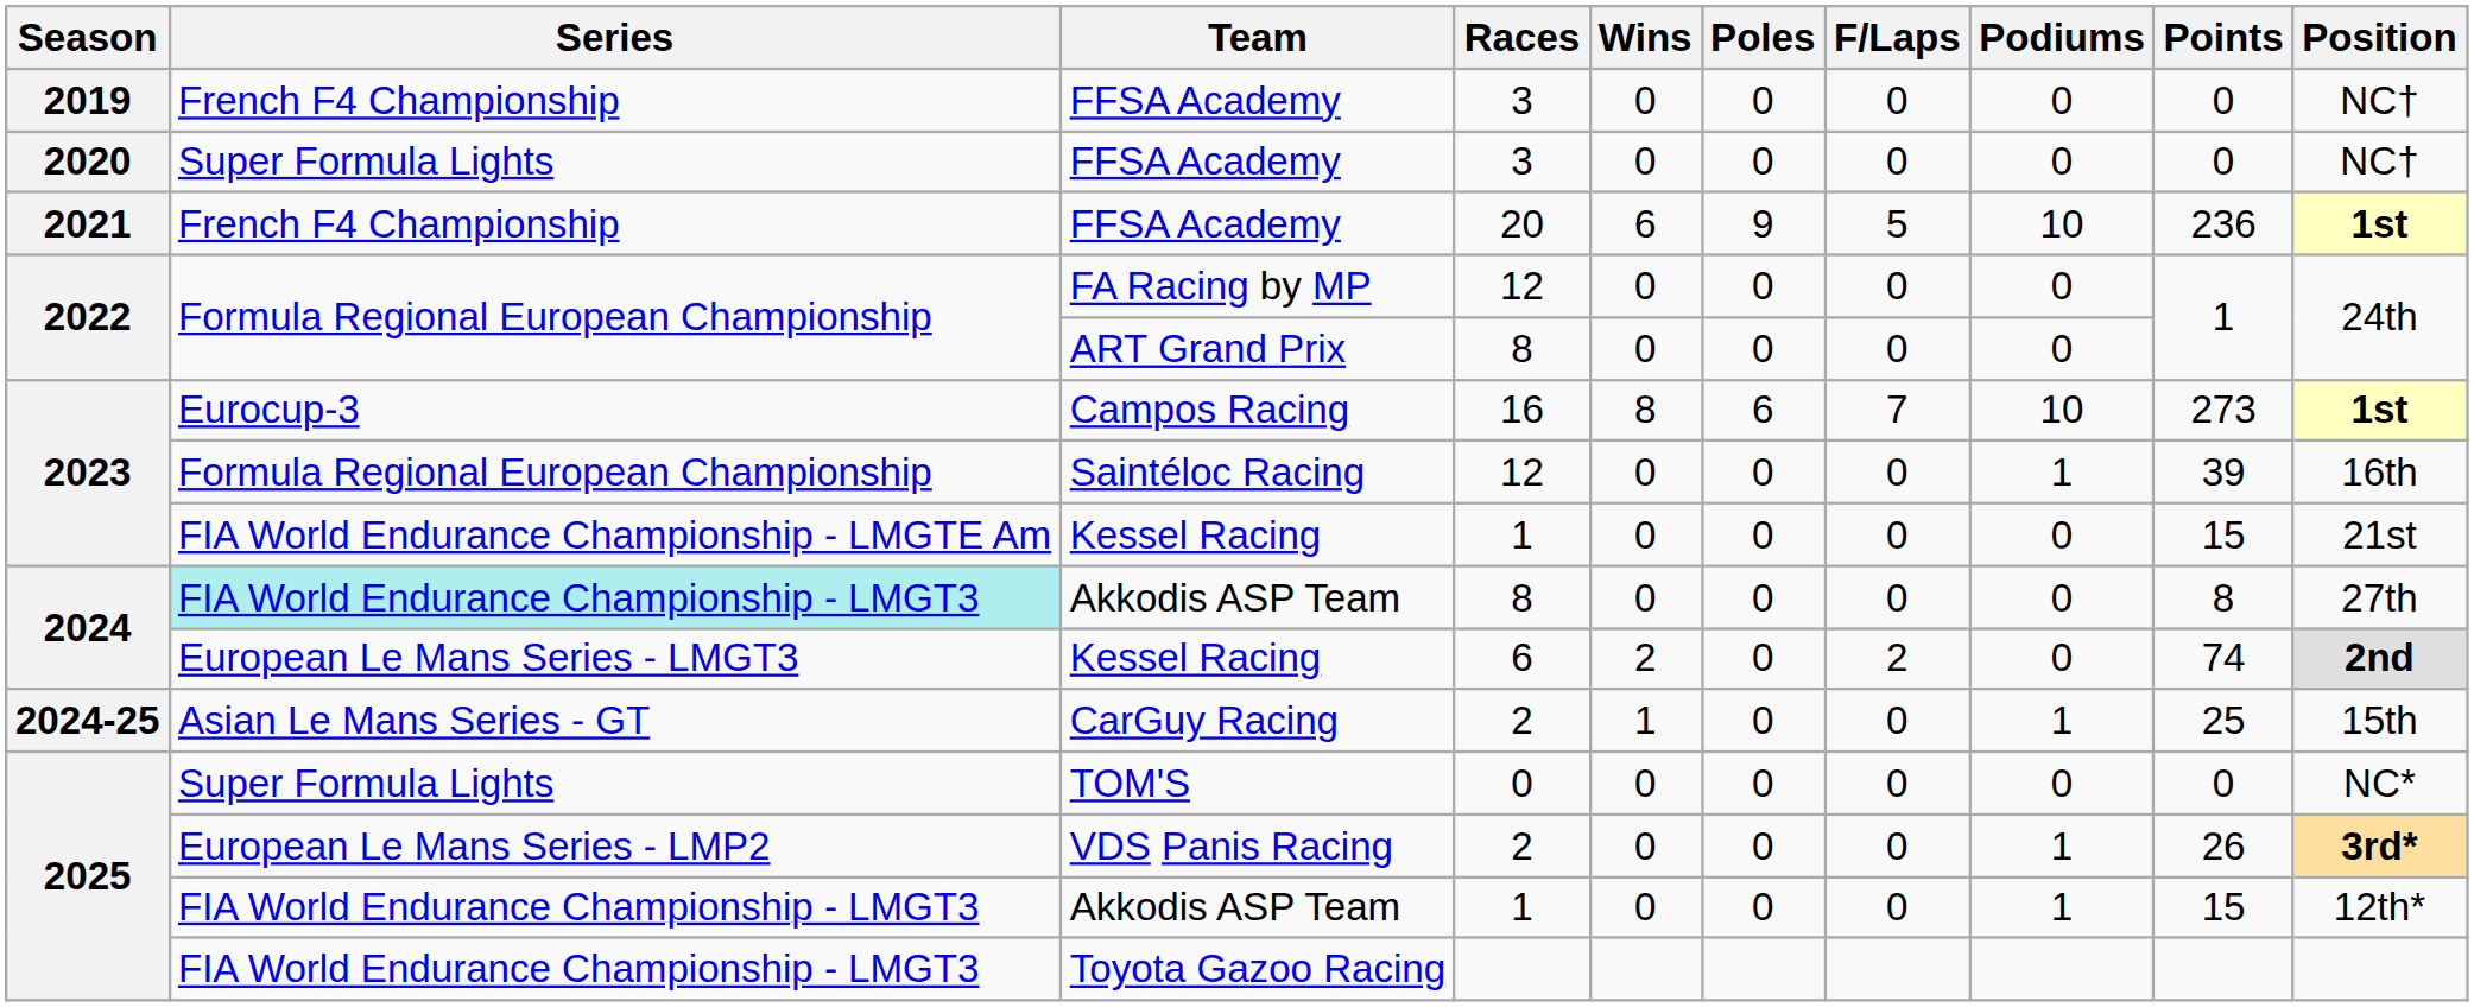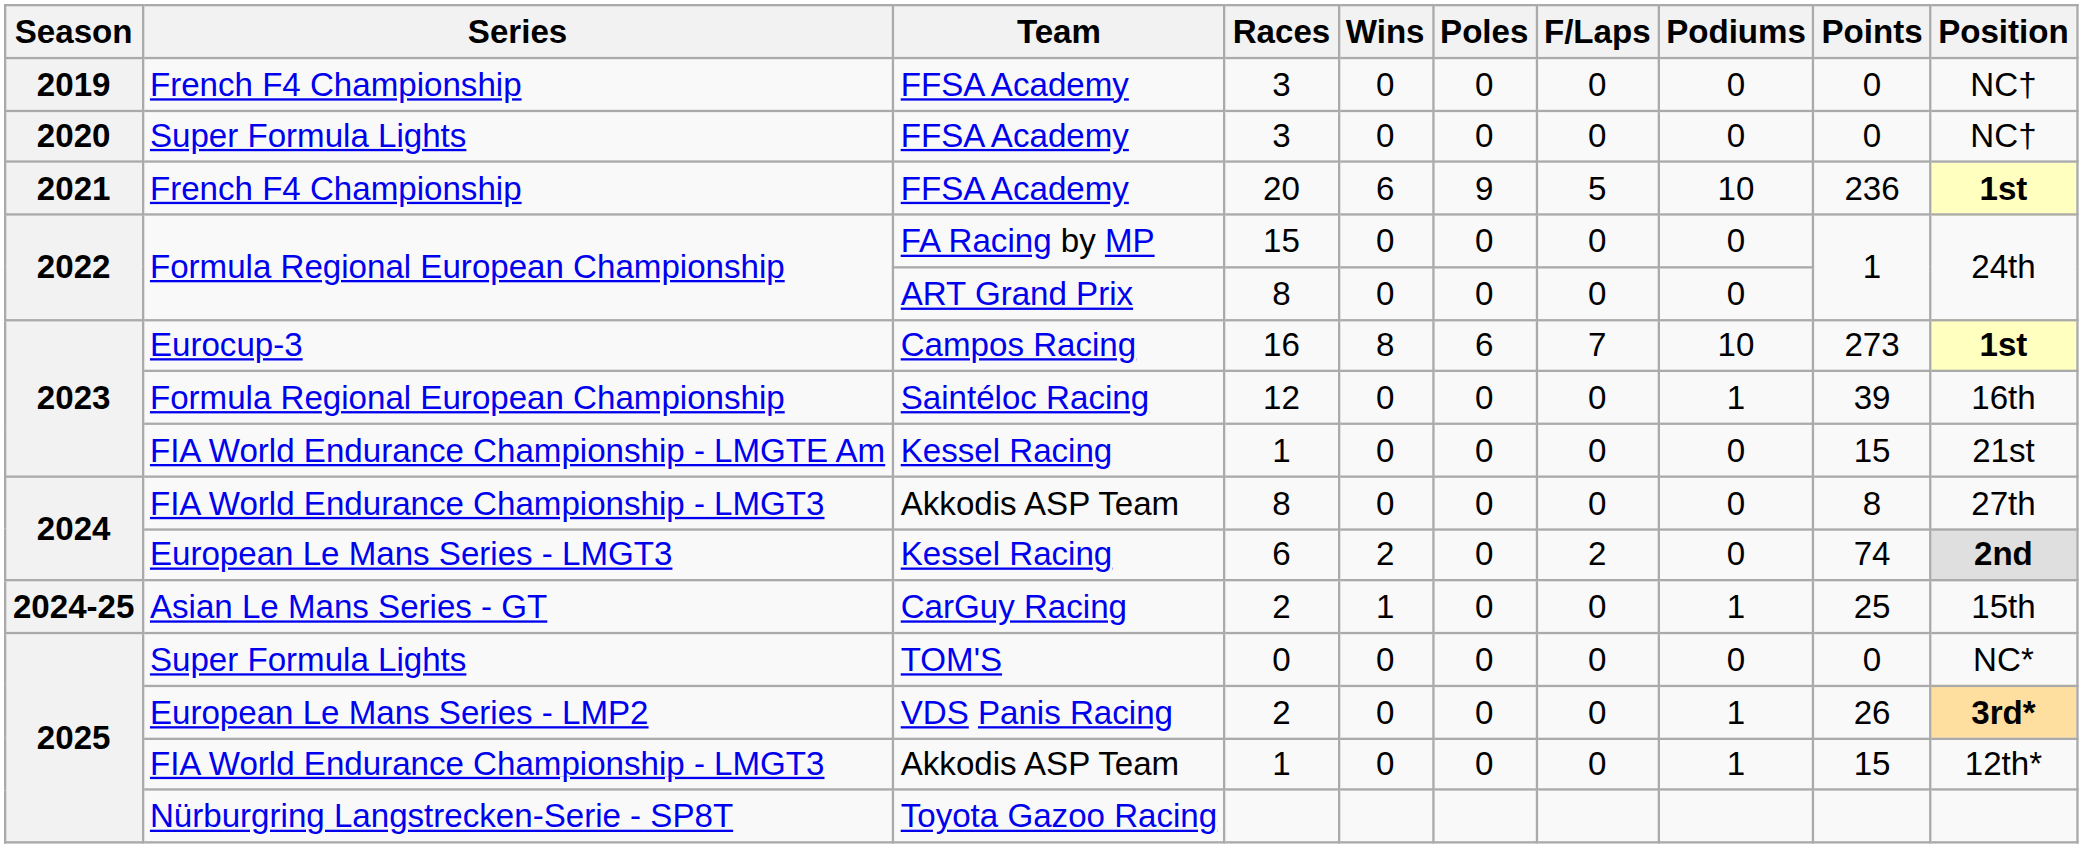 <table class="wikitable" style="font-size: 90%; text-align:center">
 <tr>
 <th>Season</th>
 <th>Series</th>
 <th>Team</th>
 <th>Races</th>
 <th>Wins</th>
 <th>Poles</th>
 <th>F/Laps</th>
 <th>Podiums</th>
 <th>Points</th>
 <th>Position</th>
 </tr>
 <tr>
 <th>2019</th>
 <td align=left><a href='#'>French F4 Championship</a></td>
 <td align=left><a href='#'>FFSA Academy</a></td>
 <td>3</td>
 <td>0</td>
 <td>0</td>
 <td>0</td>
 <td>0</td>
 <td>0</td>
 <td>NC†</td>
 </tr>
 <tr>
 <th>2020</th>
 <td align=left><a href='#'>Super Formula Lights</a></td>
 <td align=left><a href='#'>FFSA Academy</a></td>
 <td>3</td>
 <td>0</td>
 <td>0</td>
 <td>0</td>
 <td>0</td>
 <td>0</td>
 <td>NC†</td>
 </tr>
 <tr>
 <th>2021</th>
 <td align=left><a href='#'>French F4 Championship</a></td>
 <td align=left><a href='#'>FFSA Academy</a></td>
 <td>20</td>
 <td>6</td>
 <td>9</td>
 <td>5</td>
 <td>10</td>
 <td>236</td>
 <td style="background:#FFFFBF;"><strong>1st</strong></td>
 </tr>
 <tr>
 <th rowspan="2">2022</th>
 <td rowspan="2" align="left"><a href='#'>Formula Regional European Championship</a></td>
 <td align=left><a href='#'>FA Racing</a> by <a href='#'>MP</a></td>
-<td>12</td>
+<td>15</td>
 <td>0</td>
 <td>0</td>
 <td>0</td>
 <td>0</td>
 <td rowspan="2">1</td>
 <td rowspan="2">24th</td>
 </tr>
 <tr>
 <td align=left><a href='#'>ART Grand Prix</a></td>
 <td>8</td>
 <td>0</td>
 <td>0</td>
 <td>0</td>
 <td>0</td>
 </tr>
 <tr>
 <th rowspan="3">2023</th>
 <td align=left><a href='#'>Eurocup-3</a></td>
 <td align=left><a href='#'>Campos Racing</a></td>
 <td>16</td>
 <td>8</td>
 <td>6</td>
 <td>7</td>
 <td>10</td>
 <td>273</td>
 <td style="background:#FFFFBF"><strong>1st</strong></td>
 </tr>
 <tr>
 <td align=left><a href='#'>Formula Regional European Championship</a></td>
 <td align=left><a href='#'>Saintéloc Racing</a></td>
 <td>12</td>
 <td>0</td>
 <td>0</td>
 <td>0</td>
 <td>1</td>
 <td>39</td>
 <td>16th</td>
 </tr>
 <tr>
 <td align=left><a href='#'>FIA World Endurance Championship - LMGTE Am</a></td>
 <td align=left><a href='#'>Kessel Racing</a></td>
 <td>1</td>
 <td>0</td>
 <td>0</td>
 <td>0</td>
 <td>0</td>
 <td>15</td>
 <td>21st</td>
 </tr>
 <tr>
 <th rowspan="2">2024</th>
-<td align=left style="background: paleturquoise;"><a href='#'>FIA World Endurance Championship - LMGT3</a></td>
+<td align=left><a href='#'>FIA World Endurance Championship - LMGT3</a></td>
 <td align=left>Akkodis ASP Team</td>
 <td>8</td>
 <td>0</td>
 <td>0</td>
 <td>0</td>
 <td>0</td>
 <td>8</td>
 <td>27th</td>
 </tr>
 <tr>
 <td align=left><a href='#'>European Le Mans Series - LMGT3</a></td>
 <td align=left><a href='#'>Kessel Racing</a></td>
 <td>6</td>
 <td>2</td>
 <td>0</td>
 <td>2</td>
 <td>0</td>
 <td>74</td>
 <td style="background:#DFDFDF;"><strong>2nd</strong></td>
 </tr>
 <tr>
 <th>2024-25</th>
 <td align=left><a href='#'>Asian Le Mans Series - GT</a></td>
 <td align=left><a href='#'>CarGuy Racing</a></td>
 <td>2</td>
 <td>1</td>
 <td>0</td>
 <td>0</td>
 <td>1</td>
 <td>25</td>
 <td>15th</td>
 </tr>
 <tr>
 <th rowspan="4">2025</th>
 <td align=left><a href='#'>Super Formula Lights</a></td>
 <td align=left><a href='#'>TOM'S</a></td>
 <td>0</td>
 <td>0</td>
 <td>0</td>
 <td>0</td>
 <td>0</td>
 <td>0</td>
 <td>NC*</td>
 </tr>
 <tr>
 <td align=left><a href='#'>European Le Mans Series - LMP2</a></td>
 <td align=left><a href='#'>VDS</a> <a href='#'>Panis Racing</a></td>
 <td>2</td>
 <td>0</td>
 <td>0</td>
 <td>0</td>
 <td>1</td>
 <td>26</td>
 <td style="background:#FFDF9F;"><strong>3rd*</strong></td>
 </tr>
 <tr>
 <td align=left><a href='#'>FIA World Endurance Championship - LMGT3</a></td>
 <td align=left>Akkodis ASP Team</td>
 <td>1</td>
 <td>0</td>
 <td>0</td>
 <td>0</td>
 <td>1</td>
 <td>15</td>
 <td>12th*</td>
 </tr>
 <tr>
-<td align=left><a href='#'>FIA World Endurance Championship - LMGT3</a></td>
+<td align=left><a href='#'>Nürburgring Langstrecken-Serie - SP8T</a></td>
 <td align=left><a href='#'>Toyota Gazoo Racing</a></td>
 <td></td>
 <td></td>
 <td></td>
 <td></td>
 <td></td>
 <td></td>
 <td></td>
 </tr>
 </table>
